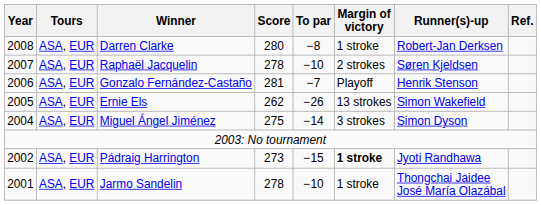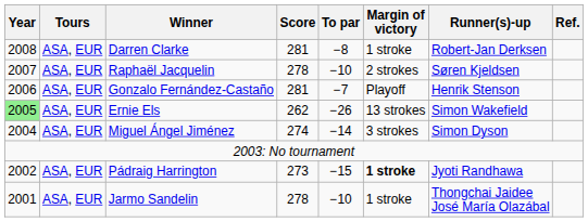 <table class=wikitable style="font-size:95%">
 <tr>
 <th>Year</th>
 <th>Tours</th>
 <th>Winner</th>
 <th>Score</th>
 <th>To par</th>
 <th>Margin of<br>victory</th>
 <th>Runner(s)-up</th>
 <th>Ref.</th>
 </tr>
 <tr>
 <td>2008</td>
 <td><a href='#'>ASA</a>, <a href='#'>EUR</a></td>
 <td> <a href='#'>Darren Clarke</a></td>
-<td align=center>280</td>
+<td align=center>281</td>
 <td align=center>−8</td>
 <td>1 stroke</td>
 <td> <a href='#'>Robert-Jan Derksen</a></td>
 <td></td>
 </tr>
 <tr>
 <td>2007</td>
 <td><a href='#'>ASA</a>, <a href='#'>EUR</a></td>
 <td> <a href='#'>Raphaël Jacquelin</a></td>
 <td align=center>278</td>
 <td align=center>−10</td>
 <td>2 strokes</td>
 <td> <a href='#'>Søren Kjeldsen</a></td>
 <td></td>
 </tr>
 <tr>
 <td>2006</td>
 <td><a href='#'>ASA</a>, <a href='#'>EUR</a></td>
 <td> <a href='#'>Gonzalo Fernández-Castaño</a></td>
 <td align=center>281</td>
 <td align=center>−7</td>
 <td>Playoff</td>
 <td> <a href='#'>Henrik Stenson</a></td>
 <td></td>
 </tr>
 <tr>
-<td>2005</td>
+<td style="background: lightgreen;">2005</td>
 <td><a href='#'>ASA</a>, <a href='#'>EUR</a></td>
 <td> <a href='#'>Ernie Els</a></td>
 <td align=center>262</td>
 <td align=center>−26</td>
 <td>13 strokes</td>
 <td> <a href='#'>Simon Wakefield</a></td>
 <td></td>
 </tr>
 <tr>
 <td>2004</td>
 <td><a href='#'>ASA</a>, <a href='#'>EUR</a></td>
 <td> <a href='#'>Miguel Ángel Jiménez</a></td>
-<td align=center>275</td>
+<td align=center>274</td>
 <td align=center>−14</td>
 <td>3 strokes</td>
 <td> <a href='#'>Simon Dyson</a></td>
 <td></td>
 </tr>
 <tr>
 <td colspan=8 align=center><em>2003: No tournament</em></td>
 </tr>
 <tr>
 <td>2002</td>
 <td><a href='#'>ASA</a>, <a href='#'>EUR</a></td>
 <td> <a href='#'>Pádraig Harrington</a></td>
 <td align=center>273</td>
 <td align=center>−15</td>
 <td><strong>1 stroke</strong></td>
 <td> <a href='#'>Jyoti Randhawa</a></td>
 <td></td>
 </tr>
 <tr>
 <td>2001</td>
 <td><a href='#'>ASA</a>, <a href='#'>EUR</a></td>
 <td> <a href='#'>Jarmo Sandelin</a></td>
 <td align=center>278</td>
 <td align=center>−10</td>
 <td>1 stroke</td>
 <td> <a href='#'>Thongchai Jaidee</a><br> <a href='#'>José María Olazábal</a></td>
 <td></td>
 </tr>
 </table>
